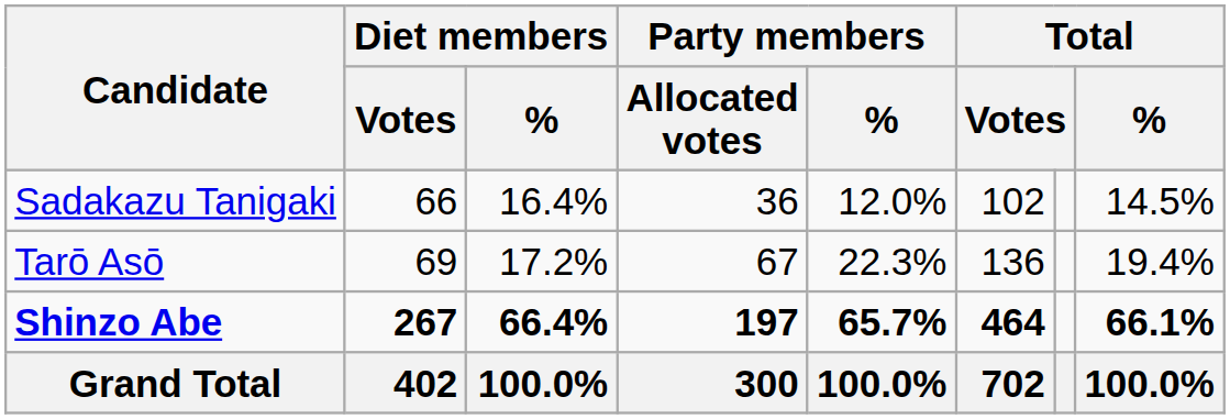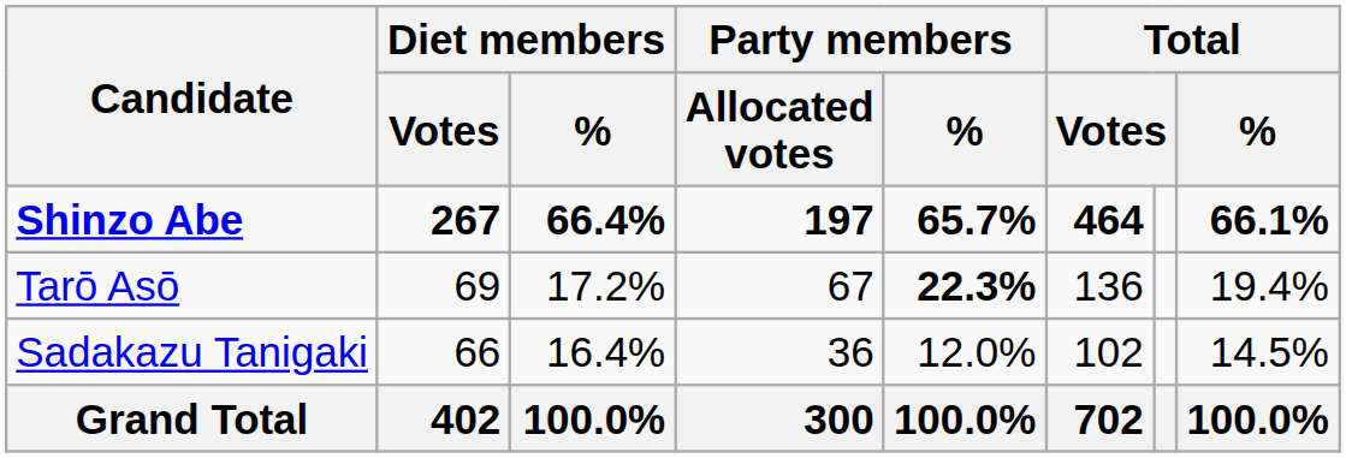 <table class="wikitable" style="text-align:right;font-size:95%;">
 <tr>
 <th rowspan=2>Candidate</th>
 <th colspan=2>Diet members</th>
 <th colspan=2>Party members</th>
 <th colspan=3>Total</th>
 </tr>
 <tr>
 <th>Votes</th>
 <th>%</th>
 <th>Allocated<br>votes</th>
 <th>%</th>
 <th colspan="2">Votes</th>
 <th>%</th>
 </tr>
 <tr>
+<td style="text-align:left"><strong><a href='#'>Shinzo Abe</a></strong></td>
+<td><strong>267</strong></td>
+<td><strong>66.4%</strong></td>
+<td><strong>197</strong></td>
+<td><strong>65.7%</strong></td>
+<td><strong>464</strong></td>
+<td align=center></td>
+<td><strong>66.1%</strong></td>
+</tr>
+<tr>
+<td style="text-align:left"><a href='#'>Tarō Asō</a></td>
+<td>69</td>
+<td>17.2%</td>
+<td>67</td>
+<td><strong>22.3%</strong></td>
+<td>136</td>
+<td align=center></td>
+<td>19.4%</td>
+</tr>
+<tr>
 <td style="text-align:left"><a href='#'>Sadakazu Tanigaki</a></td>
 <td>66</td>
 <td>16.4%</td>
 <td>36</td>
 <td>12.0%</td>
 <td>102</td>
 <td align=center></td>
 <td>14.5%</td>
-</tr>
-<tr>
-<td style="text-align:left"><a href='#'>Tarō Asō</a></td>
-<td>69</td>
-<td>17.2%</td>
-<td>67</td>
-<td>22.3%</td>
-<td>136</td>
-<td align=center></td>
-<td>19.4%</td>
-</tr>
-<tr>
-<td style="text-align:left"><strong><a href='#'>Shinzo Abe</a></strong></td>
-<td><strong>267</strong></td>
-<td><strong>66.4%</strong></td>
-<td><strong>197</strong></td>
-<td><strong>65.7%</strong></td>
-<td><strong>464</strong></td>
-<td align=center></td>
-<td><strong>66.1%</strong></td>
 </tr>
 <tr>
 <th>Grand Total</th>
 <th style=text-align:right>402</th>
 <th style=text-align:right>100.0%</th>
 <th style=text-align:right>300</th>
 <th style=text-align:right>100.0%</th>
 <th style=text-align:right>702</th>
 <th></th>
 <th style=text-align:right>100.0%</th>
 </tr>
 </table>
